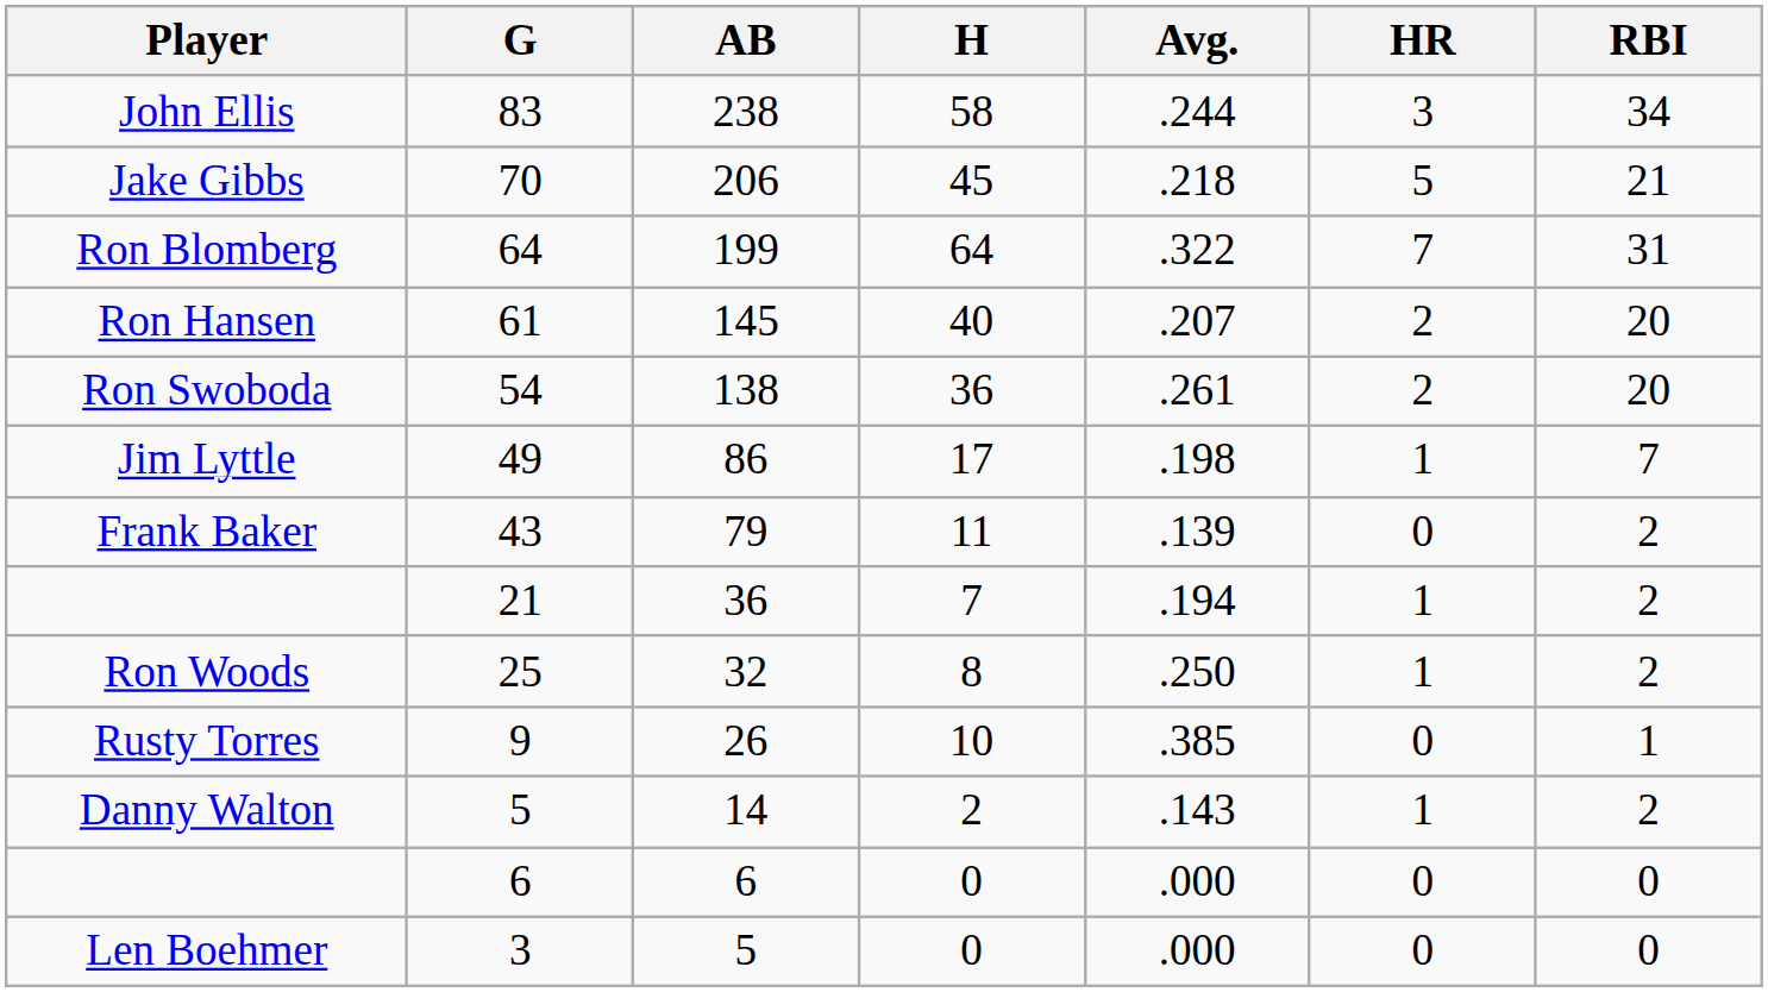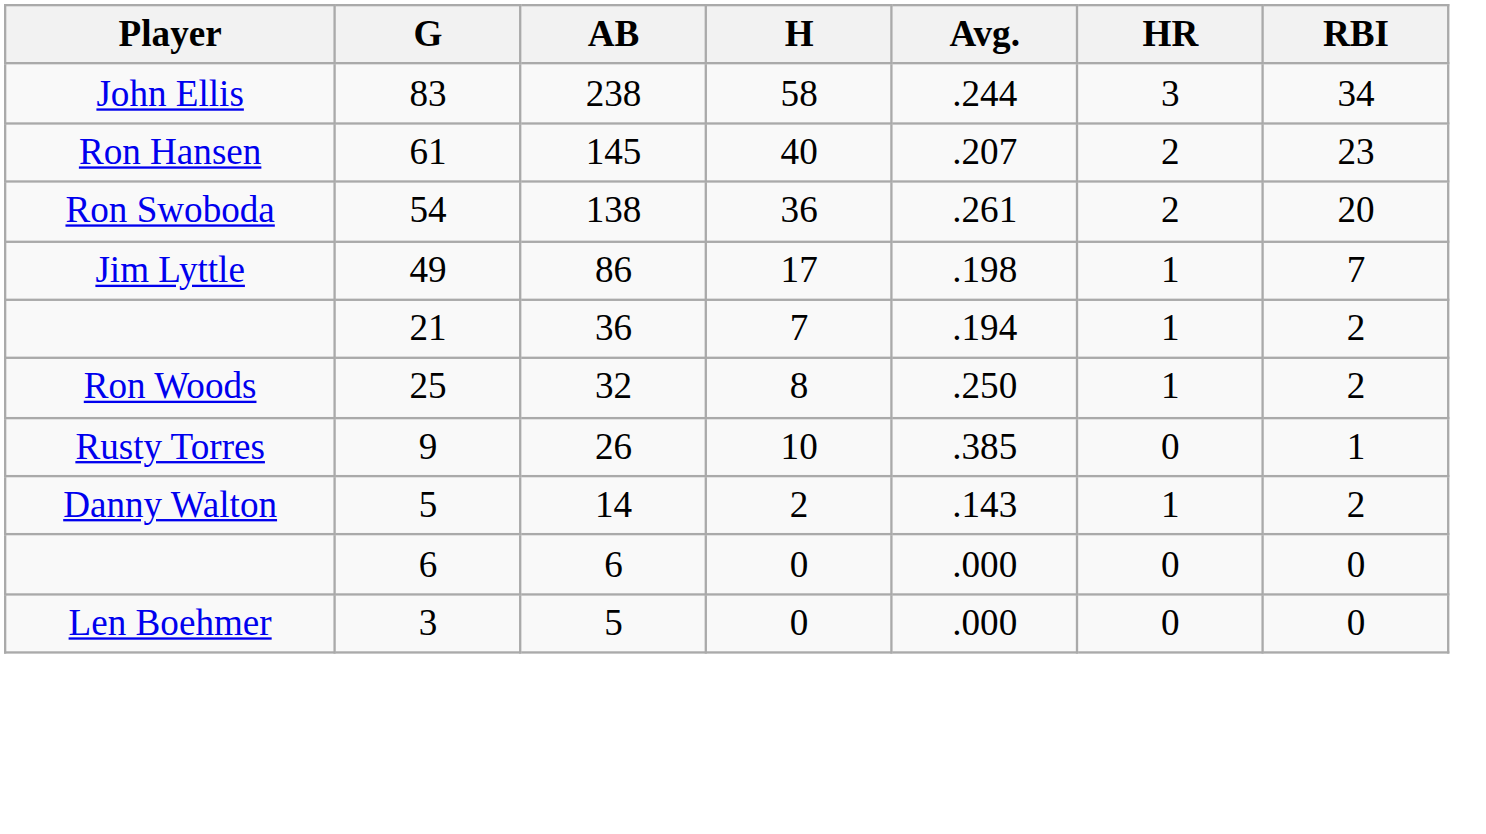 <table class="wikitable sortable">
 <tr>
 <th bgcolor="#DDDDFF" width="16%">Player</th>
 <th bgcolor="#DDDDFF" width="9%">G</th>
 <th bgcolor="#DDDDFF" width="9%">AB</th>
 <th bgcolor="#DDDDFF" width="9%">H</th>
 <th bgcolor="#DDDDFF" width="9%">Avg.</th>
 <th bgcolor="#DDDDFF" width="9%">HR</th>
 <th bgcolor="#DDDDFF" width="9%">RBI</th>
 </tr>
 <tr align="center">
 <td><a href='#'>John Ellis</a></td>
 <td>83</td>
 <td>238</td>
 <td>58</td>
 <td>.244</td>
 <td>3</td>
 <td>34</td>
 </tr>
 <tr align="center">
-<td><a href='#'>Jake Gibbs</a></td>
-<td>70</td>
-<td>206</td>
-<td>45</td>
-<td>.218</td>
-<td>5</td>
-<td>21</td>
-</tr>
-<tr align="center">
-<td><a href='#'>Ron Blomberg</a></td>
-<td>64</td>
-<td>199</td>
-<td>64</td>
-<td>.322</td>
-<td>7</td>
-<td>31</td>
-</tr>
-<tr align="center">
 <td><a href='#'>Ron Hansen</a></td>
 <td>61</td>
 <td>145</td>
 <td>40</td>
 <td>.207</td>
 <td>2</td>
-<td>20</td>
+<td>23</td>
 </tr>
 <tr align="center">
 <td><a href='#'>Ron Swoboda</a></td>
 <td>54</td>
 <td>138</td>
 <td>36</td>
 <td>.261</td>
 <td>2</td>
 <td>20</td>
 </tr>
 <tr align="center">
 <td><a href='#'>Jim Lyttle</a></td>
 <td>49</td>
 <td>86</td>
 <td>17</td>
 <td>.198</td>
 <td>1</td>
 <td>7</td>
-</tr>
-<tr align="center">
-<td><a href='#'>Frank Baker</a></td>
-<td>43</td>
-<td>79</td>
-<td>11</td>
-<td>.139</td>
-<td>0</td>
-<td>2</td>
 </tr>
 <tr align="center">
 <td></td>
 <td>21</td>
 <td>36</td>
 <td>7</td>
 <td>.194</td>
 <td>1</td>
 <td>2</td>
 </tr>
 <tr align="center">
 <td><a href='#'>Ron Woods</a></td>
 <td>25</td>
 <td>32</td>
 <td>8</td>
 <td>.250</td>
 <td>1</td>
 <td>2</td>
 </tr>
 <tr align="center">
 <td><a href='#'>Rusty Torres</a></td>
 <td>9</td>
 <td>26</td>
 <td>10</td>
 <td>.385</td>
 <td>0</td>
 <td>1</td>
 </tr>
 <tr align="center">
 <td><a href='#'>Danny Walton</a></td>
 <td>5</td>
 <td>14</td>
 <td>2</td>
 <td>.143</td>
 <td>1</td>
 <td>2</td>
 </tr>
 <tr align="center">
 <td></td>
 <td>6</td>
 <td>6</td>
 <td>0</td>
 <td>.000</td>
 <td>0</td>
 <td>0</td>
 </tr>
 <tr align="center">
 <td><a href='#'>Len Boehmer</a></td>
 <td>3</td>
 <td>5</td>
 <td>0</td>
 <td>.000</td>
 <td>0</td>
 <td>0</td>
 </tr>
 </table>
